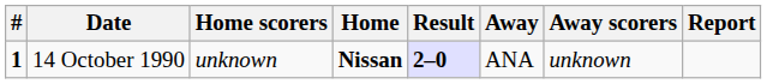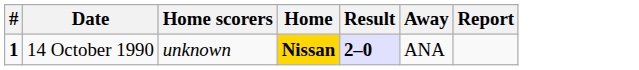 <table class="wikitable">
 <tr>
 <th>#</th>
 <th>Date</th>
 <th>Home scorers</th>
 <th>Home</th>
 <th>Result</th>
 <th>Away</th>
-<th>Away scorers</th>
 <th>Report</th>
 </tr>
 <tr>
 <td><strong>1</strong></td>
 <td>14 October 1990</td>
 <td><em>unknown</em></td>
-<td><strong>Nissan</strong></td>
+<td style="background: gold;"><strong>Nissan</strong></td>
 <td style="background:#e0e0ff;"><strong>2–0</strong></td>
 <td>ANA</td>
-<td><em>unknown</em></td>
 <td></td>
 </tr>
 </table>
